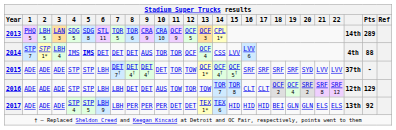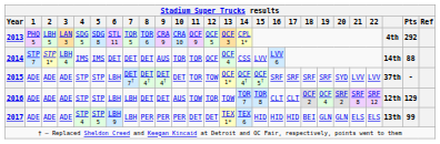 <table class="wikitable" style="text-align:center; font-size:80%">
 <tr>
 <th colspan=45><a href='#'>Stadium Super Trucks</a> results</th>
 </tr>
 <tr>
 <th>Year</th>
 <th>1</th>
 <th>2</th>
 <th>3</th>
 <th>4</th>
 <th>5</th>
 <th>6</th>
 <th>7</th>
 <th>8</th>
 <th>9</th>
 <th>10</th>
 <th>11</th>
 <th>12</th>
 <th>13</th>
 <th>14</th>
 <th>15</th>
 <th>16</th>
 <th>17</th>
 <th>18</th>
 <th>19</th>
 <th>20</th>
 <th>21</th>
 <th>22</th>
 <th></th>
 <th>Pts</th>
 <th>Ref</th>
 </tr>
 <tr>
 <th><a href='#'>2013</a></th>
 <td style="background:#EFCFFF;"><a href='#'>PHO</a><br><small>5</small></td>
 <td style="background:#DFFFDF;"><a href='#'>LBH</a><br><small>5</small></td>
 <td style="background:#FFDF9F;"><a href='#'>LAN</a><br><small>3</small></td>
 <td style="background:#DFFFDF;"><a href='#'>SDG</a><br><small>5</small></td>
 <td style="background:#CFEAFF;"><a href='#'>SDG</a><br><small>8</small></td>
 <td style="background:#EFCFFF;"><a href='#'>STL</a><br><small>11</small></td>
 <td style="background:#DFFFDF;"><a href='#'>TOR</a><br><small>5</small></td>
 <td style="background:#CFEAFF;"><a href='#'>TOR</a><br><small>6</small></td>
 <td style="background:#EFCFFF;"><a href='#'>CRA</a><br><small>9</small></td>
 <td style="background:#CFEAFF;"><a href='#'>CRA</a><br><small>10</small></td>
 <td style="background:#EFCFFF;"><a href='#'>OCF</a><br><small>9</small></td>
 <td style="background:#DFFFDF;"><a href='#'>OCF</a><br><small>5</small></td>
 <td style="background:#FFDF9F;"><a href='#'>OCF</a><br><small>3</small></td>
 <td style="background:#FFFFBF;"><a href='#'>CPL</a><br><small>1*</small></td>
 <td colspan=8></td>
-<th>14th</th>
-<th>289</th>
+<th>4th</th>
+<th>292</th>
 <th></th>
 </tr>
 <tr>
 <th><a href='#'>2014</a></th>
 <td style="background:#CFEAFF;"><a href='#'>STP</a><br><small>7</small></td>
 <td style="background:#FFFFBF;"><em><a href='#'>STP</a></em><br><small>1*</small></td>
 <td style="background:#DFFFDF;"><a href='#'>LBH</a><br><small>4</small></td>
 <td><a href='#'>IMS</a></td>
-<td><strong><a href='#'>IMS</a></strong></td>
+<td><a href='#'>IMS</a></td>
 <td><a href='#'>DET</a></td>
 <td><a href='#'>DET</a></td>
 <td><a href='#'>DET</a></td>
 <td><a href='#'>AUS</a></td>
 <td><a href='#'>TOR</a></td>
 <td><a href='#'>TOR</a></td>
 <td><a href='#'>OCF</a></td>
 <td style="background:#DFFFDF;"><a href='#'>OCF</a><br><small>4</small></td>
 <td><a href='#'>CSS</a></td>
 <td><a href='#'>LVV</a></td>
 <td style="background:#CFEAFF;"><a href='#'>LVV</a><br><small>6</small></td>
 <td colspan=6></td>
-<th>4th</th>
+<th>14th</th>
 <th>88</th>
 <th></th>
 </tr>
 <tr>
 <th><a href='#'>2015</a></th>
 <td><a href='#'>ADE</a></td>
 <td><a href='#'>ADE</a></td>
 <td><a href='#'>ADE</a></td>
 <td><a href='#'>STP</a></td>
 <td><a href='#'>STP</a></td>
 <td><a href='#'>LBH</a></td>
 <td style="background:#CFEAFF;"><a href='#'>DET</a><br><small>7<sup>†</sup></small></td>
 <td style="background:#DFFFDF;"><a href='#'>DET</a><br><small>4<sup>†</sup></small></td>
 <td style="background:#DFFFDF;"><a href='#'>DET</a><br><small>4<sup>†</sup></small></td>
 <td><a href='#'>DET</a></td>
 <td><a href='#'>TOR</a></td>
 <td><a href='#'>TOW</a></td>
 <td style="background:#FFFFBF;"><a href='#'>OCF</a><br><small>1*</small></td>
 <td style="background:#DFFFDF;"><a href='#'>OCF</a><br><small>4<sup>†</sup></small></td>
 <td style="background:#DFFFDF;"><a href='#'>OCF</a><br><small>5<sup>†</sup></small></td>
 <td><a href='#'>SRF</a></td>
 <td><a href='#'>SRF</a></td>
 <td><a href='#'>SRF</a></td>
 <td><a href='#'>SRF</a></td>
 <td><a href='#'>SYD</a></td>
 <td><a href='#'>LVV</a></td>
 <td><a href='#'>LVV</a></td>
 <th>37th</th>
 <th>-</th>
 <th></th>
 </tr>
 <tr>
 <th><a href='#'>2016</a></th>
 <td><a href='#'>ADE</a></td>
 <td><a href='#'>ADE</a></td>
 <td><a href='#'>ADE</a></td>
 <td><a href='#'>STP</a></td>
 <td><a href='#'>STP</a></td>
 <td><a href='#'>LBH</a></td>
 <td><a href='#'>LBH</a></td>
 <td><a href='#'>DET</a></td>
 <td><a href='#'>DET</a></td>
 <td><a href='#'>AUS</a></td>
 <td><a href='#'>TOW</a></td>
 <td><a href='#'>TOR</a></td>
 <td><a href='#'>TOW</a></td>
 <td style="background:#CFEAFF;"><a href='#'>TOR</a><br><small>7</small></td>
 <td style="background:#CFEAFF;"><a href='#'>TOR</a><br><small>8</small></td>
 <td><a href='#'>CLT</a></td>
 <td><a href='#'>CLT</a></td>
 <td style="background:#DFDFDF;"><a href='#'>OCF</a><br><small>2</small></td>
 <td style="background:#DFFFDF;"><a href='#'>OCF</a><br><small>4</small></td>
 <td style="background:#DFDFDF;"><a href='#'>SRF</a><br><small>2</small></td>
 <td style="background:#EFCFFF;"><a href='#'>SRF</a><br><small>8</small></td>
 <td style="background:#EFCFFF;"><a href='#'>SRF</a><br><small>12</small></td>
 <th>12th</th>
 <th>129</th>
 <th></th>
 </tr>
 <tr>
 <th><a href='#'>2017</a></th>
 <td><a href='#'>ADE</a></td>
 <td><a href='#'>ADE</a></td>
 <td><a href='#'>ADE</a></td>
 <td style="background:#DFFFDF;"><a href='#'>STP</a><br><small>4</small></td>
 <td style="background:#DFFFDF;"><a href='#'>STP</a><br><small>5</small></td>
 <td style="background:#CFEAFF;"><a href='#'>LBH</a><br><small>9</small></td>
 <td><a href='#'>LBH</a></td>
 <td><a href='#'>PER</a></td>
 <td><a href='#'>PER</a></td>
 <td><a href='#'>PER</a></td>
 <td><a href='#'>DET</a></td>
 <td><a href='#'>DET</a></td>
 <td style="background:#FFFFBF;"><a href='#'>TEX</a><br><small>1*</small></td>
 <td style="background:#CFEAFF;"><a href='#'>TEX</a><br><small>6</small></td>
 <td><a href='#'>HID</a></td>
 <td><a href='#'>HID</a></td>
 <td><a href='#'>HID</a></td>
 <td><a href='#'>BEI</a></td>
 <td><a href='#'>GLN</a></td>
 <td><a href='#'>GLN</a></td>
 <td><a href='#'>ELS</a></td>
 <td><a href='#'>ELS</a></td>
 <th>13th</th>
-<th>92</th>
+<th>99</th>
 <th></th>
 </tr>
 <tr>
 <td colspan=45><small>† – Replaced <a href='#'>Sheldon Creed</a> and <a href='#'>Keegan Kincaid</a> at Detroit and OC Fair, respectively, points went to them</small></td>
 </tr>
 </table>
